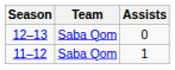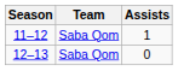 <table class="wikitable" style="text-align: center;">
 <tr>
 <th>Season</th>
 <th>Team</th>
 <th>Assists</th>
 </tr>
 <tr>
+<td><a href='#'>11–12</a></td>
+<td align="left"><a href='#'>Saba Qom</a></td>
+<td>1</td>
+</tr>
+<tr>
 <td><a href='#'>12–13</a></td>
 <td align="left"><a href='#'>Saba Qom</a></td>
 <td>0</td>
 </tr>
-<tr>
-<td><a href='#'>11–12</a></td>
-<td align="left"><a href='#'>Saba Qom</a></td>
-<td>1</td>
-</tr>
 </table>
